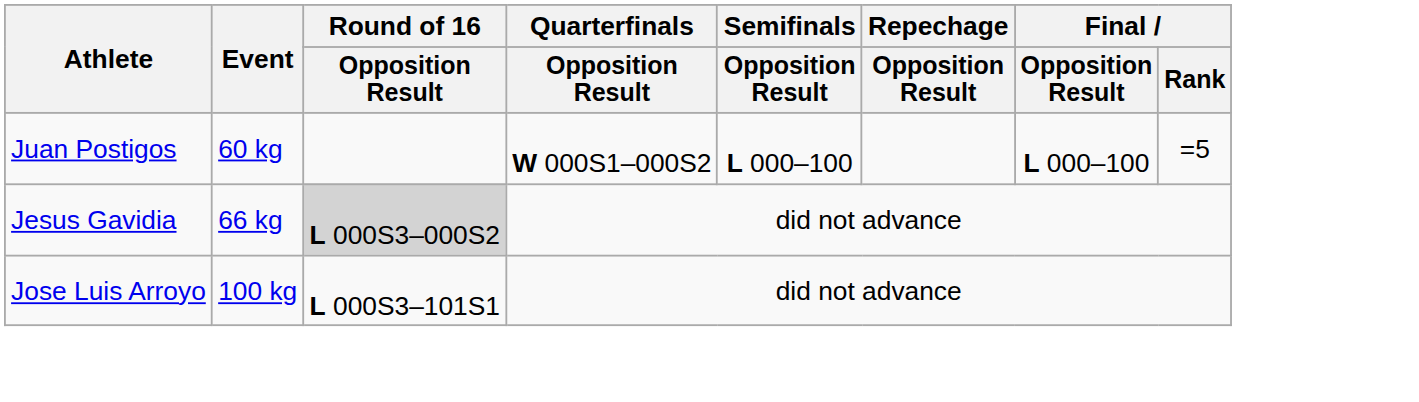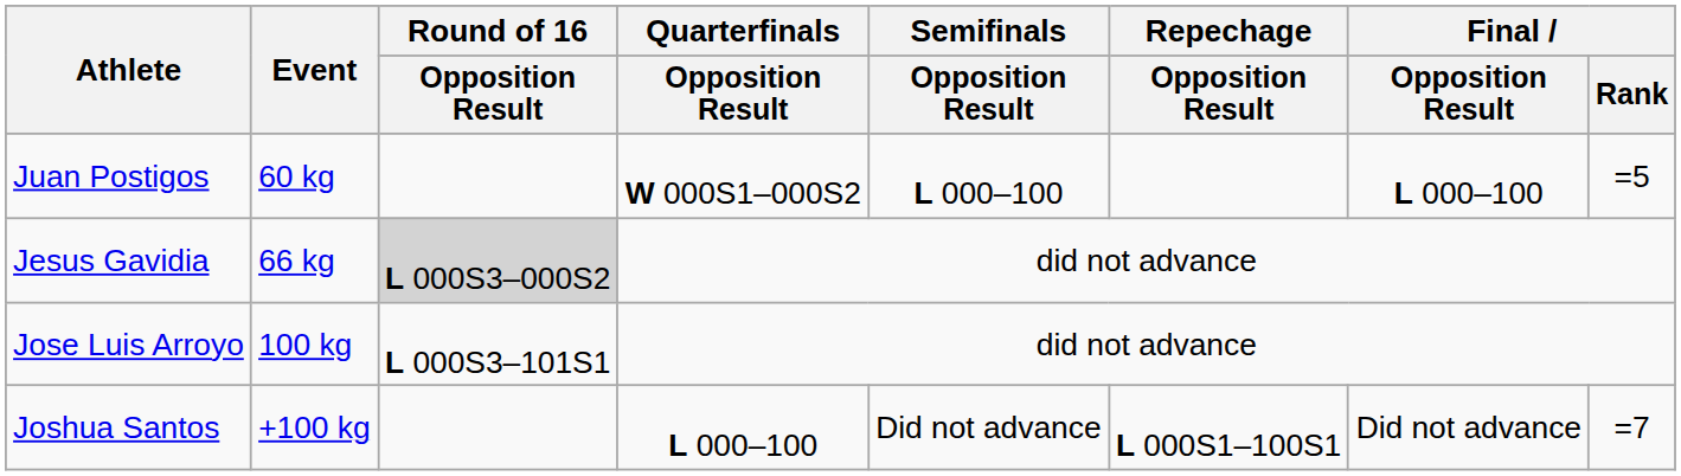 <table class="wikitable" style="font-size:90%">
 <tr>
 <th rowspan=2>Athlete</th>
 <th rowspan=2>Event</th>
 <th>Round of 16</th>
 <th>Quarterfinals</th>
 <th>Semifinals</th>
 <th>Repechage</th>
 <th colspan=2>Final / </th>
 </tr>
 <tr style="font-size:95%">
 <th>Opposition<br>Result</th>
 <th>Opposition<br>Result</th>
 <th>Opposition<br>Result</th>
 <th>Opposition<br>Result</th>
 <th>Opposition<br>Result</th>
 <th>Rank</th>
 </tr>
 <tr align=center>
 <td align=left><a href='#'>Juan Postigos</a></td>
 <td align=left><a href='#'>60 kg</a></td>
 <td></td>
 <td><br><strong>W</strong> 000S1–000S2</td>
 <td><br><strong>L</strong> 000–100</td>
 <td></td>
 <td><br><strong>L</strong> 000–100</td>
 <td>=5</td>
 </tr>
 <tr align=center>
 <td align=left><a href='#'>Jesus Gavidia</a></td>
 <td align=left><a href='#'>66 kg</a></td>
 <td style="background: lightgrey;"><br><strong>L</strong> 000S3–000S2</td>
 <td colspan=5>did not advance</td>
 </tr>
 <tr align=center>
 <td align=left><a href='#'>Jose Luis Arroyo</a></td>
 <td align=left><a href='#'>100 kg</a></td>
 <td><br><strong>L</strong> 000S3–101S1</td>
 <td colspan=5>did not advance</td>
 </tr>
+<tr align=center>
+<td align=left><a href='#'>Joshua Santos</a></td>
+<td align=left><a href='#'>+100 kg</a></td>
+<td></td>
+<td><br><strong>L</strong> 000–100</td>
+<td>Did not advance</td>
+<td><br><strong>L</strong> 000S1–100S1</td>
+<td>Did not advance</td>
+<td>=7</td>
+</tr>
 </table>
